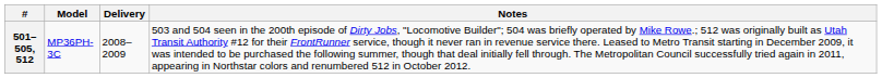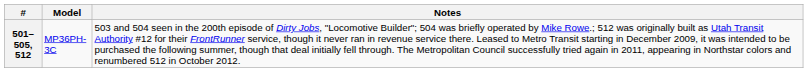 <table class=wikitable style="font-size: 95%;" |>
 <tr>
 <th>#</th>
 <th>Model</th>
-<th>Delivery</th>
 <th>Notes</th>
 </tr>
 <tr>
 <th>501–505, 512</th>
 <td><a href='#'>MP36PH-3C</a></td>
-<td>2008–2009</td>
 <td>503 and 504 seen in the 200th episode of <em><a href='#'>Dirty Jobs</a></em>, "Locomotive Builder"; 504 was briefly operated by <a href='#'>Mike Rowe</a>.; 512 was originally built as <a href='#'>Utah Transit Authority</a> #12 for their <em><a href='#'>FrontRunner</a></em> service, though it never ran in revenue service there.  Leased to Metro Transit starting in December 2009, it was intended to be purchased the following summer, though that deal initially fell through. The Metropolitan Council successfully tried again in 2011, appearing in Northstar colors and renumbered 512 in October 2012.</td>
 </tr>
 </table>
